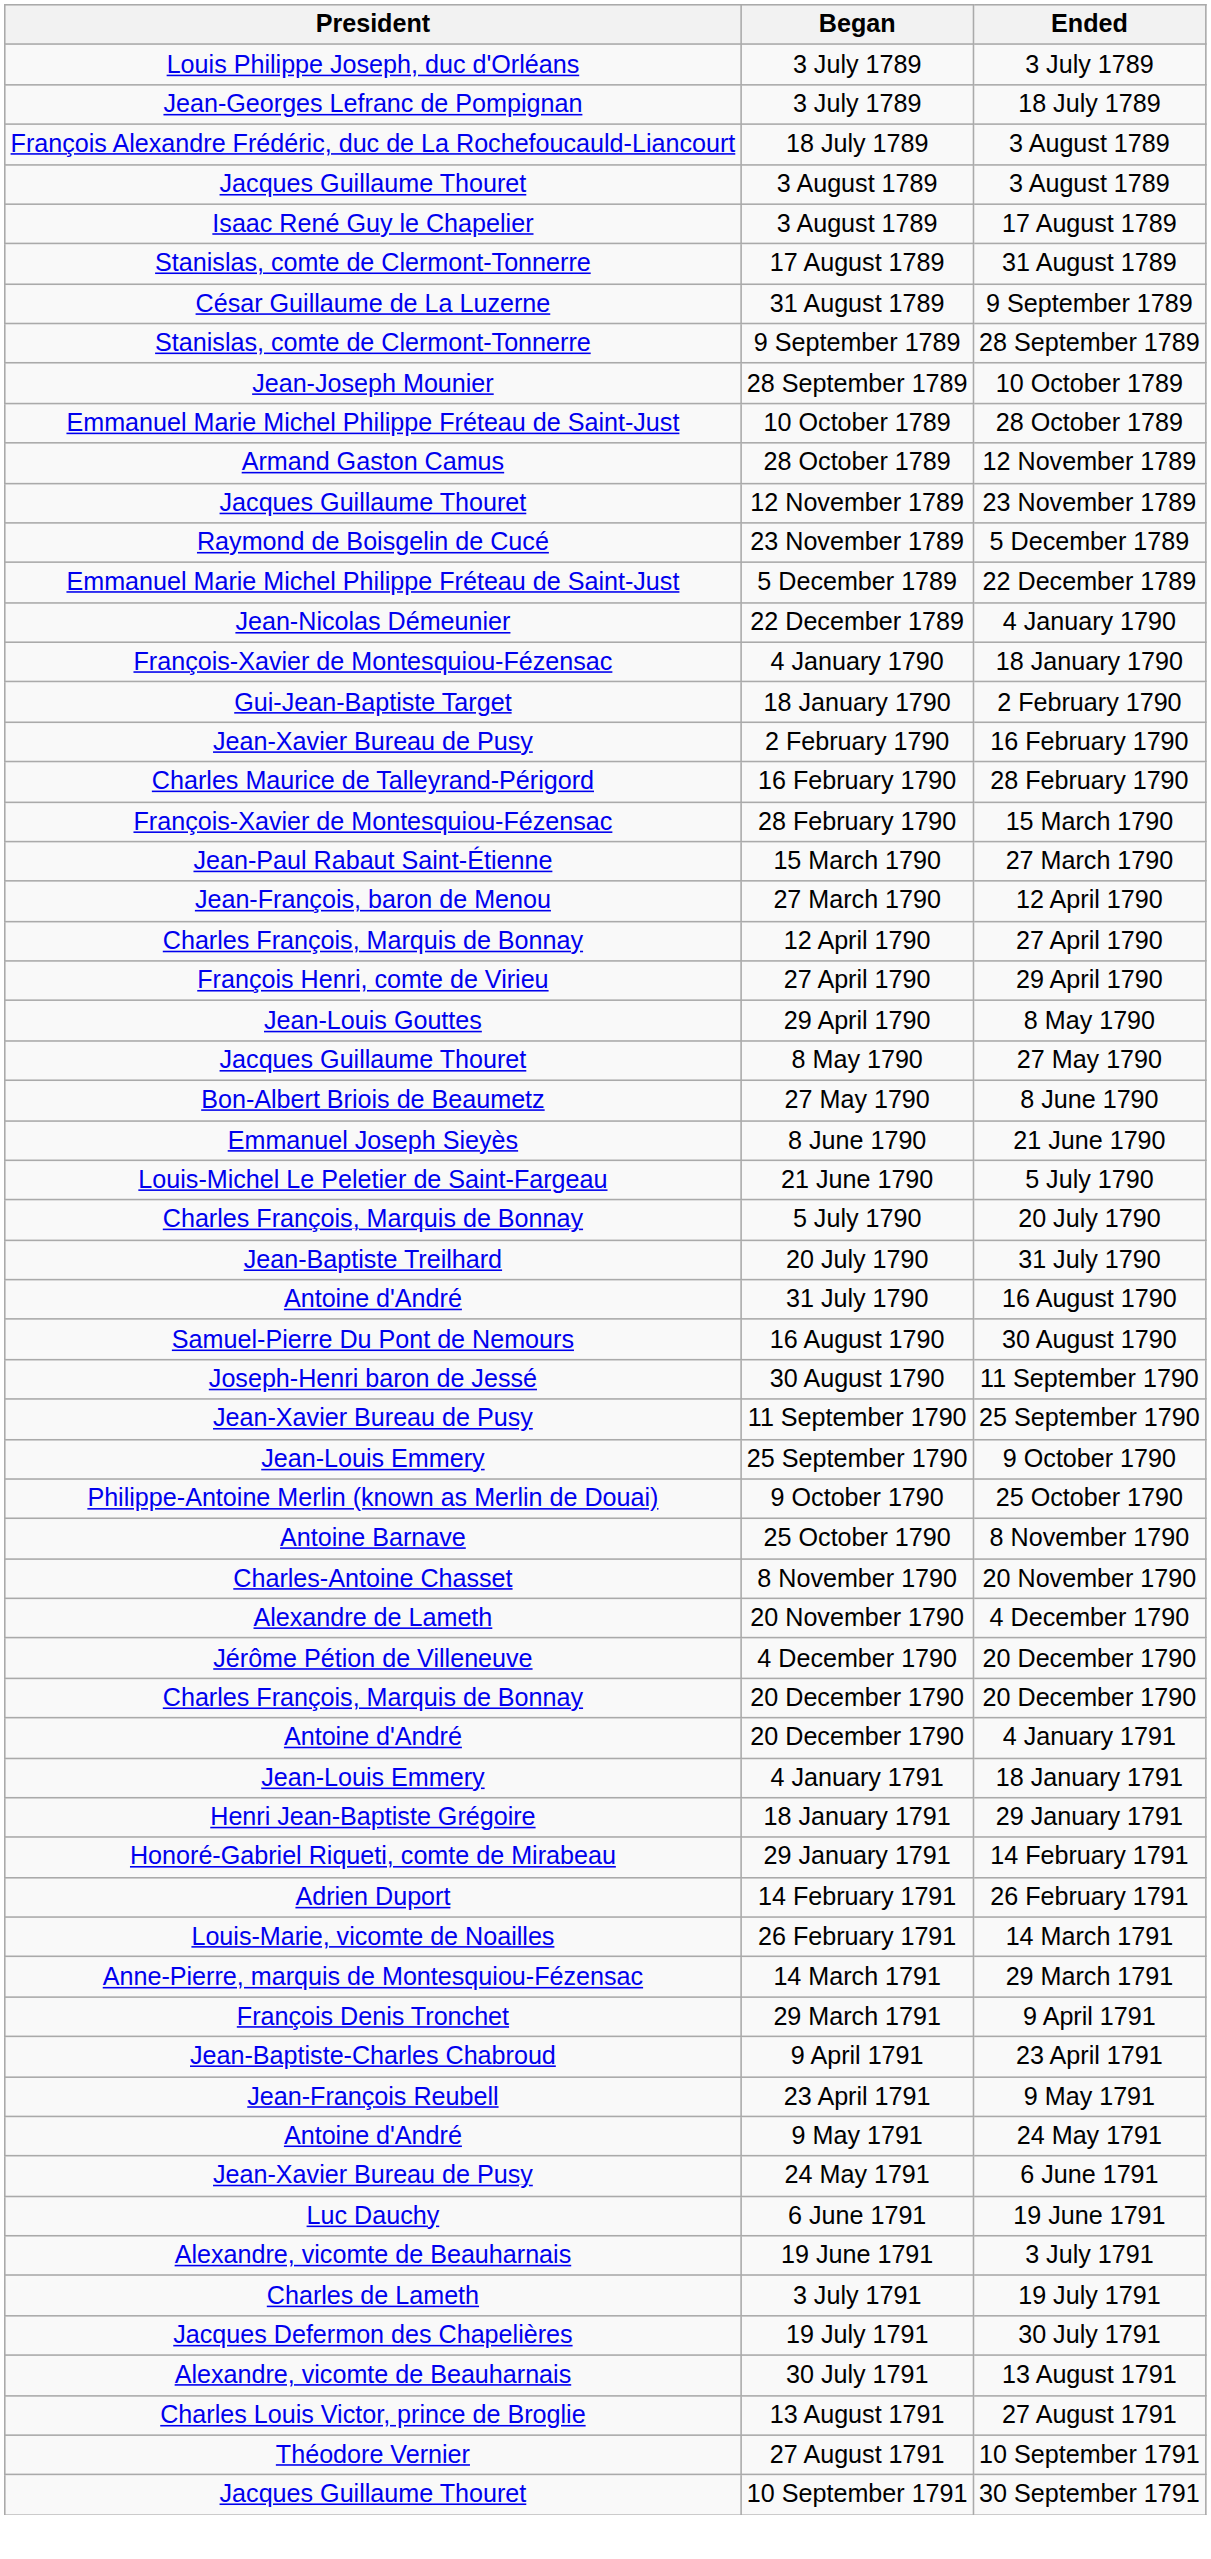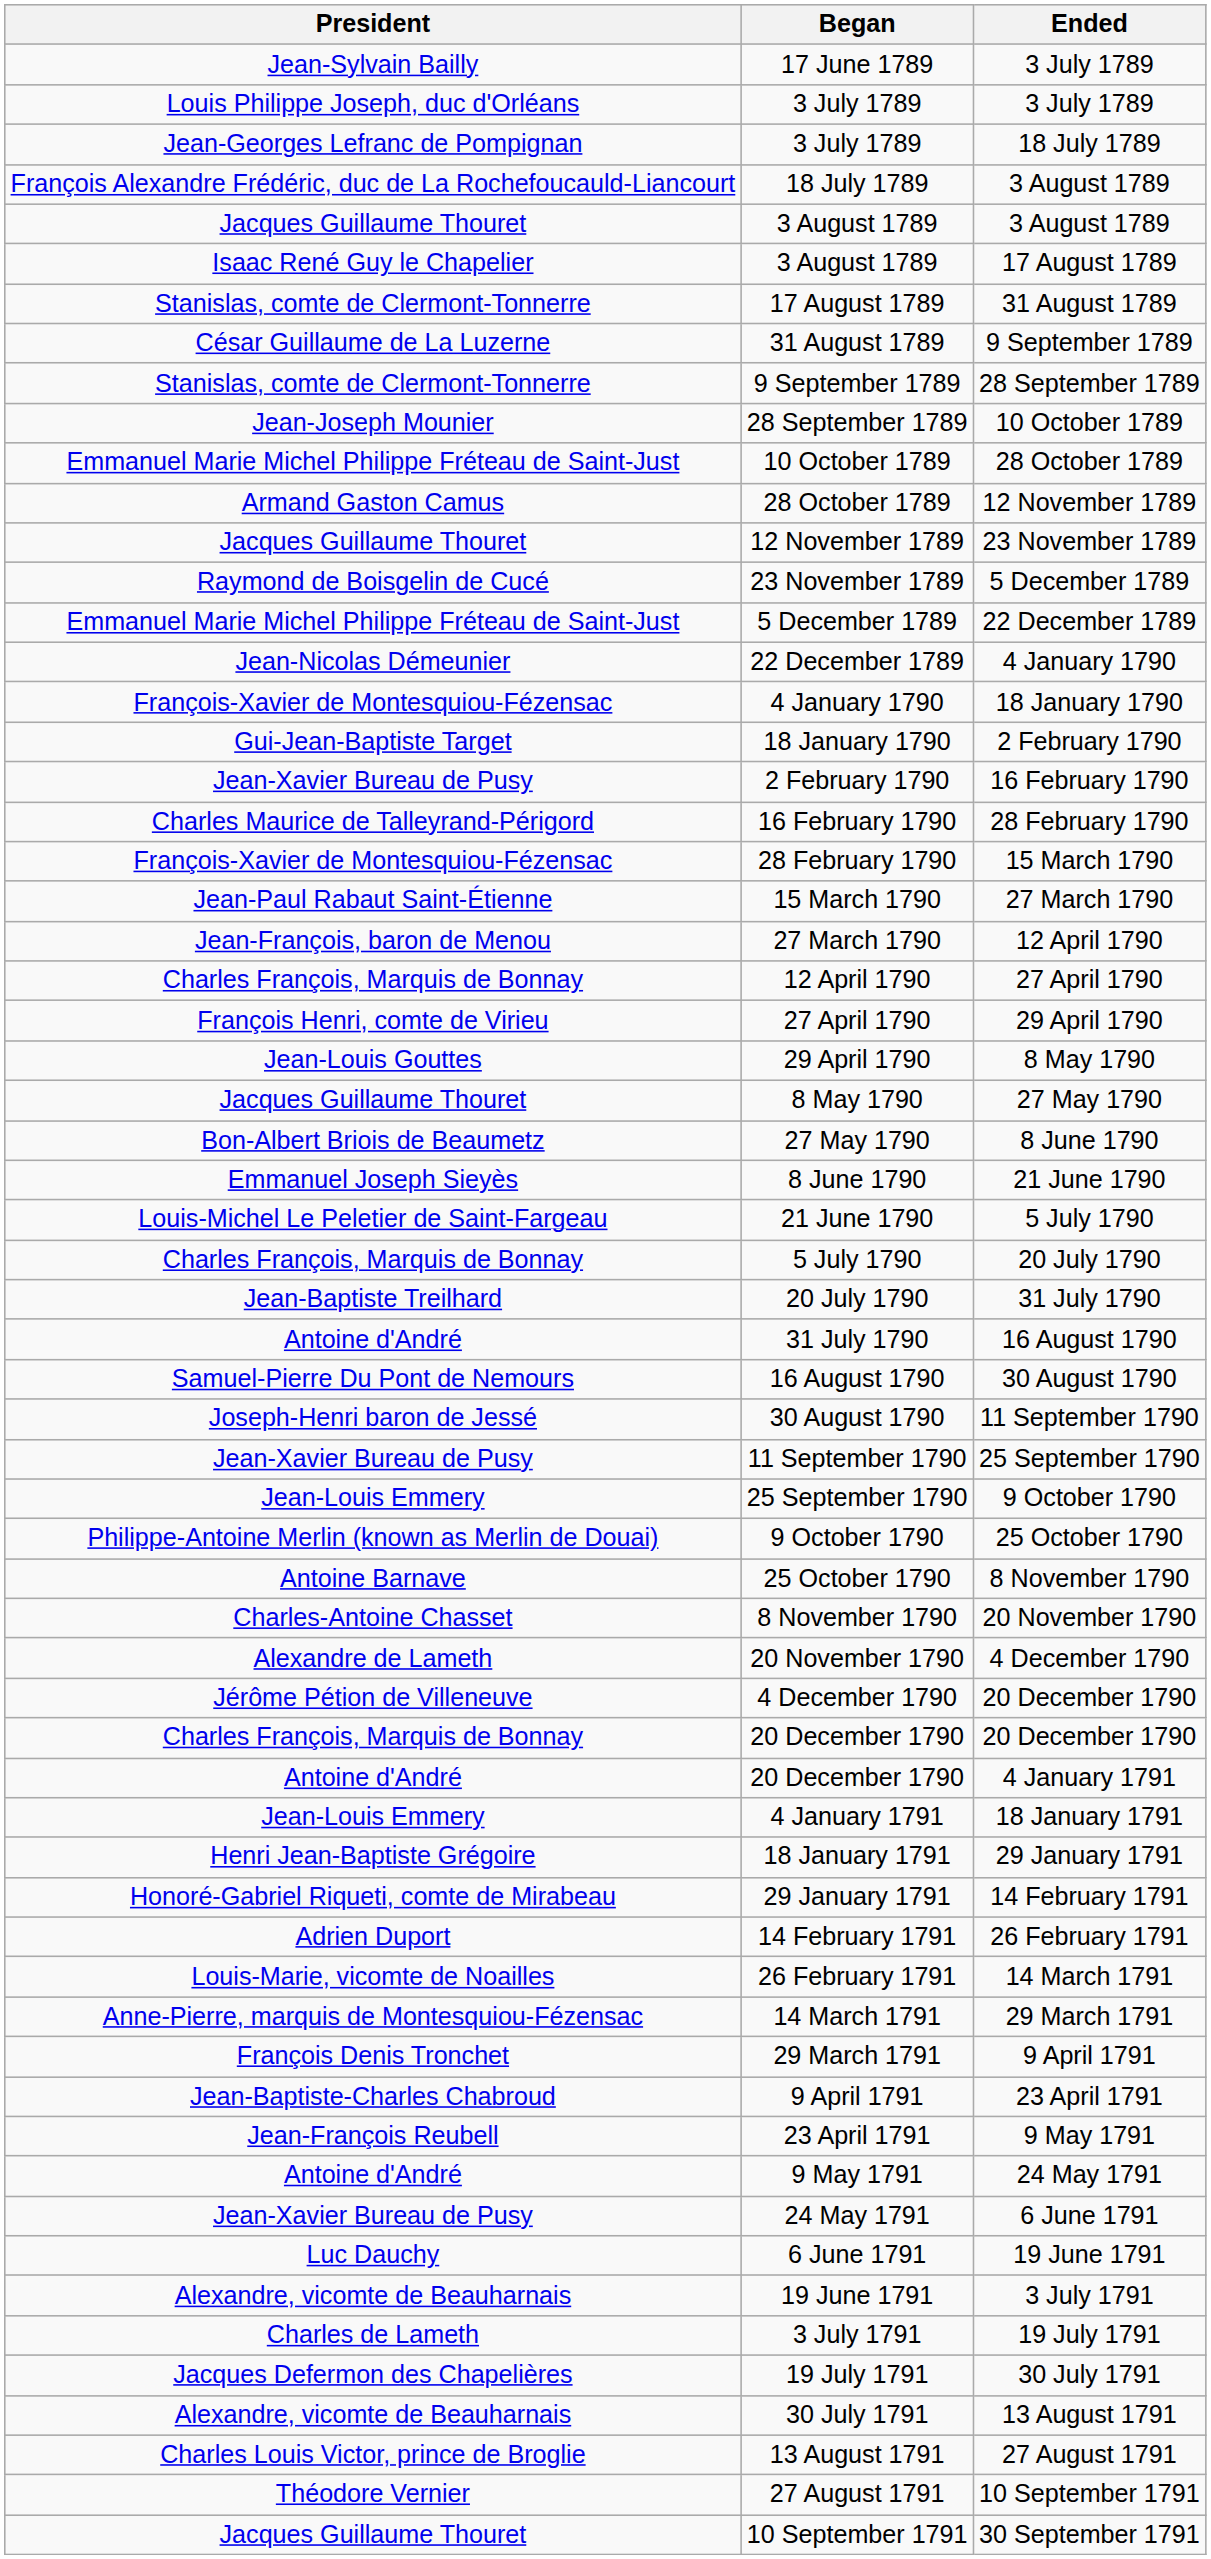 <table class="wikitable" style="text-align:center;">
 <tr>
 <th scope="col">President</th>
 <th scope="col">Began</th>
 <th scope="col">Ended</th>
+</tr>
+<tr>
+<td><a href='#'>Jean-Sylvain Bailly</a></td>
+<td>17 June 1789</td>
+<td>3 July 1789</td>
 </tr>
 <tr>
 <td><a href='#'>Louis Philippe Joseph, duc d'Orléans</a></td>
 <td>3 July 1789</td>
 <td>3 July 1789</td>
 </tr>
 <tr>
 <td><a href='#'>Jean-Georges Lefranc de Pompignan</a></td>
 <td>3 July 1789</td>
 <td>18 July 1789</td>
 </tr>
 <tr>
 <td><a href='#'>François Alexandre Frédéric, duc de La Rochefoucauld-Liancourt</a></td>
 <td>18 July 1789</td>
 <td>3 August 1789</td>
 </tr>
 <tr>
 <td><a href='#'>Jacques Guillaume Thouret</a></td>
 <td>3 August 1789</td>
 <td>3 August 1789</td>
 </tr>
 <tr>
 <td><a href='#'>Isaac René Guy le Chapelier</a></td>
 <td>3 August 1789</td>
 <td>17 August 1789</td>
 </tr>
 <tr>
 <td><a href='#'>Stanislas, comte de Clermont-Tonnerre</a></td>
 <td>17 August 1789</td>
 <td>31 August 1789</td>
 </tr>
 <tr>
 <td><a href='#'>César Guillaume de La Luzerne</a></td>
 <td>31 August 1789</td>
 <td>9 September 1789</td>
 </tr>
 <tr>
 <td><a href='#'>Stanislas, comte de Clermont-Tonnerre</a></td>
 <td>9 September 1789</td>
 <td>28 September 1789</td>
 </tr>
 <tr>
 <td><a href='#'>Jean-Joseph Mounier</a></td>
 <td>28 September 1789</td>
 <td>10 October 1789</td>
 </tr>
 <tr>
 <td><a href='#'>Emmanuel Marie Michel Philippe Fréteau de Saint-Just</a></td>
 <td>10 October 1789</td>
 <td>28 October 1789</td>
 </tr>
 <tr>
 <td><a href='#'>Armand Gaston Camus</a></td>
 <td>28 October 1789</td>
 <td>12 November 1789</td>
 </tr>
 <tr>
 <td><a href='#'>Jacques Guillaume Thouret</a></td>
 <td>12 November 1789</td>
 <td>23 November 1789</td>
 </tr>
 <tr>
 <td><a href='#'>Raymond de Boisgelin de Cucé</a></td>
 <td>23 November 1789</td>
 <td>5 December 1789</td>
 </tr>
 <tr>
 <td><a href='#'>Emmanuel Marie Michel Philippe Fréteau de Saint-Just</a></td>
 <td>5 December 1789</td>
 <td>22 December 1789</td>
 </tr>
 <tr>
 <td><a href='#'>Jean-Nicolas Démeunier</a></td>
 <td>22 December 1789</td>
 <td>4 January 1790</td>
 </tr>
 <tr>
 <td><a href='#'>François-Xavier de Montesquiou-Fézensac</a></td>
 <td>4 January 1790</td>
 <td>18 January 1790</td>
 </tr>
 <tr>
 <td><a href='#'>Gui-Jean-Baptiste Target</a></td>
 <td>18 January 1790</td>
 <td>2 February 1790</td>
 </tr>
 <tr>
 <td><a href='#'>Jean-Xavier Bureau de Pusy</a></td>
 <td>2 February 1790</td>
 <td>16 February 1790</td>
 </tr>
 <tr>
 <td><a href='#'>Charles Maurice de Talleyrand-Périgord</a></td>
 <td>16 February 1790</td>
 <td>28 February 1790</td>
 </tr>
 <tr>
 <td><a href='#'>François-Xavier de Montesquiou-Fézensac</a></td>
 <td>28 February 1790</td>
 <td>15 March 1790</td>
 </tr>
 <tr>
 <td><a href='#'>Jean-Paul Rabaut Saint-Étienne</a></td>
 <td>15 March 1790</td>
 <td>27 March 1790</td>
 </tr>
 <tr>
 <td><a href='#'>Jean-François, baron de Menou</a></td>
 <td>27 March 1790</td>
 <td>12 April 1790</td>
 </tr>
 <tr>
 <td><a href='#'>Charles François, Marquis de Bonnay</a></td>
 <td>12 April 1790</td>
 <td>27 April 1790</td>
 </tr>
 <tr>
 <td><a href='#'>François Henri, comte de Virieu</a></td>
 <td>27 April 1790</td>
 <td>29 April 1790</td>
 </tr>
 <tr>
 <td><a href='#'>Jean-Louis Gouttes</a></td>
 <td>29 April 1790</td>
 <td>8 May 1790</td>
 </tr>
 <tr>
 <td><a href='#'>Jacques Guillaume Thouret</a></td>
 <td>8 May 1790</td>
 <td>27 May 1790</td>
 </tr>
 <tr>
 <td><a href='#'>Bon-Albert Briois de Beaumetz</a></td>
 <td>27 May 1790</td>
 <td>8 June 1790</td>
 </tr>
 <tr>
 <td><a href='#'>Emmanuel Joseph Sieyès</a></td>
 <td>8 June 1790</td>
 <td>21 June 1790</td>
 </tr>
 <tr>
 <td><a href='#'>Louis-Michel Le Peletier de Saint-Fargeau</a></td>
 <td>21 June 1790</td>
 <td>5 July 1790</td>
 </tr>
 <tr>
 <td><a href='#'>Charles François, Marquis de Bonnay</a></td>
 <td>5 July 1790</td>
 <td>20 July 1790</td>
 </tr>
 <tr>
 <td><a href='#'>Jean-Baptiste Treilhard</a></td>
 <td>20 July 1790</td>
 <td>31 July 1790</td>
 </tr>
 <tr>
 <td><a href='#'>Antoine d'André</a></td>
 <td>31 July 1790</td>
 <td>16 August 1790</td>
 </tr>
 <tr>
 <td><a href='#'>Samuel-Pierre Du Pont de Nemours</a></td>
 <td>16 August 1790</td>
 <td>30 August 1790</td>
 </tr>
 <tr>
 <td><a href='#'>Joseph-Henri baron de Jessé</a></td>
 <td>30 August 1790</td>
 <td>11 September 1790</td>
 </tr>
 <tr>
 <td><a href='#'>Jean-Xavier Bureau de Pusy</a></td>
 <td>11 September 1790</td>
 <td>25 September 1790</td>
 </tr>
 <tr>
 <td><a href='#'>Jean-Louis Emmery</a></td>
 <td>25 September 1790</td>
 <td>9 October 1790</td>
 </tr>
 <tr>
 <td><a href='#'>Philippe-Antoine Merlin (known as Merlin de Douai)</a></td>
 <td>9 October 1790</td>
 <td>25 October 1790</td>
 </tr>
 <tr>
 <td><a href='#'>Antoine Barnave</a></td>
 <td>25 October 1790</td>
 <td>8 November 1790</td>
 </tr>
 <tr>
 <td><a href='#'>Charles-Antoine Chasset</a></td>
 <td>8 November 1790</td>
 <td>20 November 1790</td>
 </tr>
 <tr>
 <td><a href='#'>Alexandre de Lameth</a></td>
 <td>20 November 1790</td>
 <td>4 December 1790</td>
 </tr>
 <tr>
 <td><a href='#'>Jérôme Pétion de Villeneuve</a></td>
 <td>4 December 1790</td>
 <td>20 December 1790</td>
 </tr>
 <tr>
 <td><a href='#'>Charles François, Marquis de Bonnay</a></td>
 <td>20 December 1790</td>
 <td>20 December 1790</td>
 </tr>
 <tr>
 <td><a href='#'>Antoine d'André</a></td>
 <td>20 December 1790</td>
 <td>4 January 1791</td>
 </tr>
 <tr>
 <td><a href='#'>Jean-Louis Emmery</a></td>
 <td>4 January 1791</td>
 <td>18 January 1791</td>
 </tr>
 <tr>
 <td><a href='#'>Henri Jean-Baptiste Grégoire</a></td>
 <td>18 January 1791</td>
 <td>29 January 1791</td>
 </tr>
 <tr>
 <td><a href='#'>Honoré-Gabriel Riqueti, comte de Mirabeau</a></td>
 <td>29 January 1791</td>
 <td>14 February 1791</td>
 </tr>
 <tr>
 <td><a href='#'>Adrien Duport</a></td>
 <td>14 February 1791</td>
 <td>26 February 1791</td>
 </tr>
 <tr>
 <td><a href='#'>Louis-Marie, vicomte de Noailles</a></td>
 <td>26 February 1791</td>
 <td>14 March 1791</td>
 </tr>
 <tr>
 <td><a href='#'>Anne-Pierre, marquis de Montesquiou-Fézensac</a></td>
 <td>14 March 1791</td>
 <td>29 March 1791</td>
 </tr>
 <tr>
 <td><a href='#'>François Denis Tronchet</a></td>
 <td>29 March 1791</td>
 <td>9 April 1791</td>
 </tr>
 <tr>
 <td><a href='#'>Jean-Baptiste-Charles Chabroud</a></td>
 <td>9 April 1791</td>
 <td>23 April 1791</td>
 </tr>
 <tr>
 <td><a href='#'>Jean-François Reubell</a></td>
 <td>23 April 1791</td>
 <td>9 May 1791</td>
 </tr>
 <tr>
 <td><a href='#'>Antoine d'André</a></td>
 <td>9 May 1791</td>
 <td>24 May 1791</td>
 </tr>
 <tr>
 <td><a href='#'>Jean-Xavier Bureau de Pusy</a></td>
 <td>24 May 1791</td>
 <td>6 June 1791</td>
 </tr>
 <tr>
 <td><a href='#'>Luc Dauchy</a></td>
 <td>6 June 1791</td>
 <td>19 June 1791</td>
 </tr>
 <tr>
 <td><a href='#'>Alexandre, vicomte de Beauharnais</a></td>
 <td>19 June 1791</td>
 <td>3 July 1791</td>
 </tr>
 <tr>
 <td><a href='#'>Charles de Lameth</a></td>
 <td>3 July 1791</td>
 <td>19 July 1791</td>
 </tr>
 <tr>
 <td><a href='#'>Jacques Defermon des Chapelières</a></td>
 <td>19 July 1791</td>
 <td>30 July 1791</td>
 </tr>
 <tr>
 <td><a href='#'>Alexandre, vicomte de Beauharnais</a></td>
 <td>30 July 1791</td>
 <td>13 August 1791</td>
 </tr>
 <tr>
 <td><a href='#'>Charles Louis Victor, prince de Broglie</a></td>
 <td>13 August 1791</td>
 <td>27 August 1791</td>
 </tr>
 <tr>
 <td><a href='#'>Théodore Vernier</a></td>
 <td>27 August 1791</td>
 <td>10 September 1791</td>
 </tr>
 <tr>
 <td><a href='#'>Jacques Guillaume Thouret</a></td>
 <td>10 September 1791</td>
 <td>30 September 1791</td>
 </tr>
 </table>
